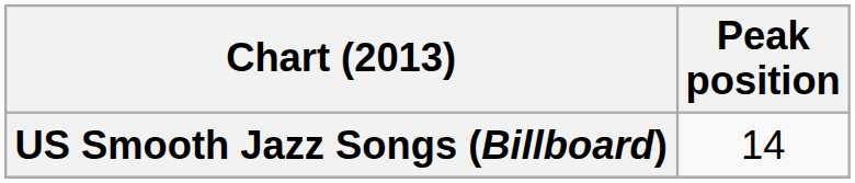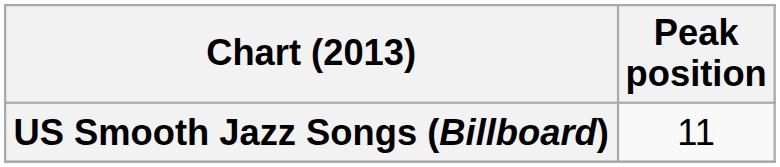 <table class="wikitable plainrowheaders">
 <tr>
 <th>Chart (2013)</th>
 <th>Peak<br>position</th>
 </tr>
 <tr>
 <th scope="row">US Smooth Jazz Songs (<em>Billboard</em>)</th>
-<td align="center">14</td>
+<td align="center">11</td>
 </tr>
 <tr>
 </tr>
 </table>
